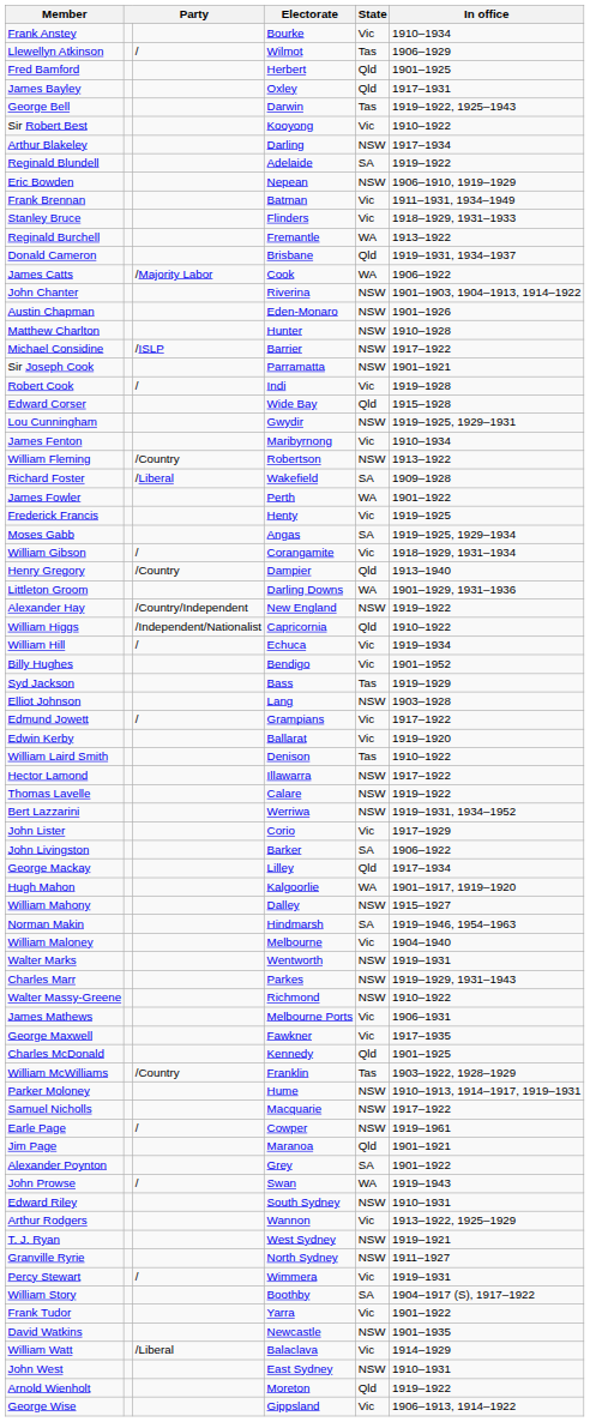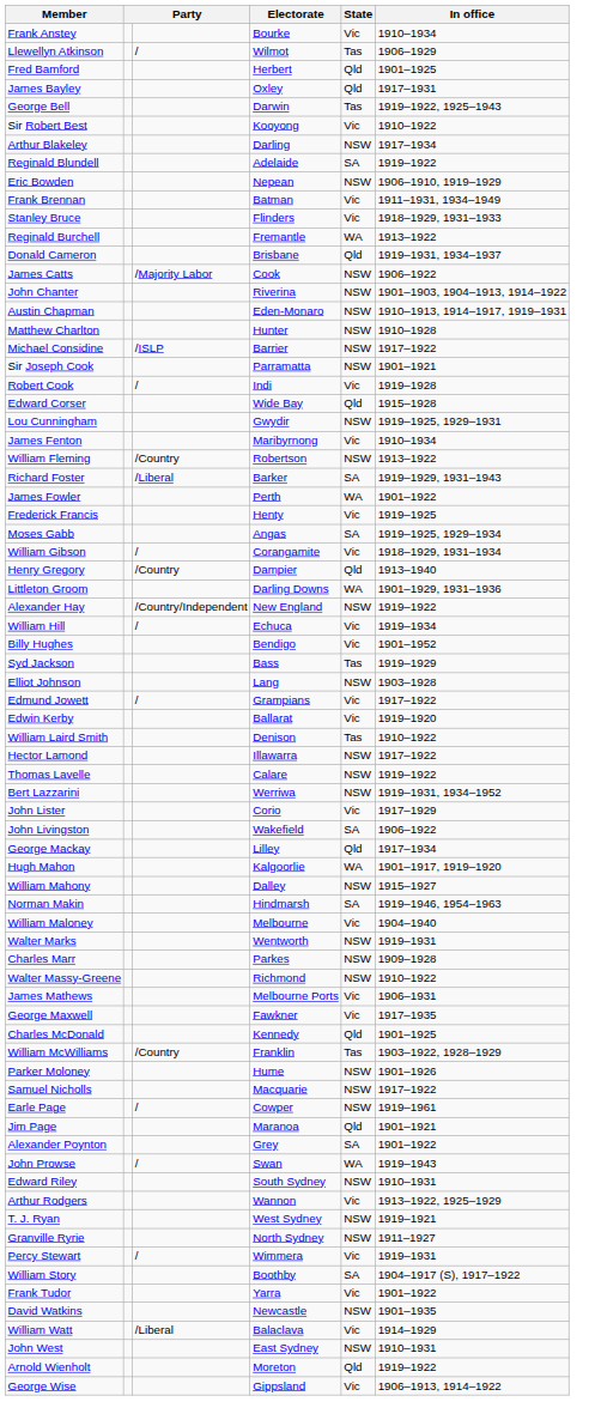 <table class="wikitable sortable">
 <tr>
 <th>Member</th>
 <th colspan=2>Party</th>
 <th>Electorate</th>
 <th>State</th>
 <th>In office</th>
 </tr>
 <tr>
 <td><a href='#'>Frank Anstey</a></td>
 <td> </td>
 <td></td>
 <td><a href='#'>Bourke</a></td>
 <td>Vic</td>
 <td>1910–1934</td>
 </tr>
 <tr>
 <td><a href='#'>Llewellyn Atkinson</a></td>
 <td> </td>
 <td>/</td>
 <td><a href='#'>Wilmot</a></td>
 <td>Tas</td>
 <td>1906–1929</td>
 </tr>
 <tr>
 <td><a href='#'>Fred Bamford</a></td>
 <td> </td>
 <td></td>
 <td><a href='#'>Herbert</a></td>
 <td>Qld</td>
 <td>1901–1925</td>
 </tr>
 <tr>
 <td><a href='#'>James Bayley</a></td>
 <td> </td>
 <td></td>
 <td><a href='#'>Oxley</a></td>
 <td>Qld</td>
 <td>1917–1931</td>
 </tr>
 <tr>
 <td><a href='#'>George Bell</a></td>
 <td> </td>
 <td></td>
 <td><a href='#'>Darwin</a></td>
 <td>Tas</td>
 <td>1919–1922, 1925–1943</td>
 </tr>
 <tr>
 <td>Sir <a href='#'>Robert Best</a></td>
 <td> </td>
 <td></td>
 <td><a href='#'>Kooyong</a></td>
 <td>Vic</td>
 <td>1910–1922</td>
 </tr>
 <tr>
 <td><a href='#'>Arthur Blakeley</a></td>
 <td> </td>
 <td></td>
 <td><a href='#'>Darling</a></td>
 <td>NSW</td>
 <td>1917–1934</td>
 </tr>
 <tr>
 <td><a href='#'>Reginald Blundell</a></td>
 <td> </td>
 <td></td>
 <td><a href='#'>Adelaide</a></td>
 <td>SA</td>
 <td>1919–1922</td>
 </tr>
 <tr>
 <td><a href='#'>Eric Bowden</a></td>
 <td> </td>
 <td></td>
 <td><a href='#'>Nepean</a></td>
 <td>NSW</td>
 <td>1906–1910, 1919–1929</td>
 </tr>
 <tr>
 <td><a href='#'>Frank Brennan</a></td>
 <td> </td>
 <td></td>
 <td><a href='#'>Batman</a></td>
 <td>Vic</td>
 <td>1911–1931, 1934–1949</td>
 </tr>
 <tr>
 <td><a href='#'>Stanley Bruce</a></td>
 <td> </td>
 <td></td>
 <td><a href='#'>Flinders</a></td>
 <td>Vic</td>
 <td>1918–1929, 1931–1933</td>
 </tr>
 <tr>
 <td><a href='#'>Reginald Burchell</a></td>
 <td> </td>
 <td></td>
 <td><a href='#'>Fremantle</a></td>
 <td>WA</td>
 <td>1913–1922</td>
 </tr>
 <tr>
 <td><a href='#'>Donald Cameron</a></td>
 <td> </td>
 <td></td>
 <td><a href='#'>Brisbane</a></td>
 <td>Qld</td>
 <td>1919–1931, 1934–1937</td>
 </tr>
 <tr>
 <td><a href='#'>James Catts</a></td>
 <td> </td>
 <td>/<a href='#'>Majority Labor</a></td>
 <td><a href='#'>Cook</a></td>
-<td>WA</td>
+<td>NSW</td>
 <td>1906–1922</td>
 </tr>
 <tr>
 <td><a href='#'>John Chanter</a></td>
 <td> </td>
 <td></td>
 <td><a href='#'>Riverina</a></td>
 <td>NSW</td>
 <td>1901–1903, 1904–1913, 1914–1922</td>
 </tr>
 <tr>
 <td><a href='#'>Austin Chapman</a></td>
 <td> </td>
 <td></td>
 <td><a href='#'>Eden-Monaro</a></td>
 <td>NSW</td>
-<td>1901–1926</td>
+<td>1910–1913, 1914–1917, 1919–1931</td>
 </tr>
 <tr>
 <td><a href='#'>Matthew Charlton</a></td>
 <td> </td>
 <td></td>
 <td><a href='#'>Hunter</a></td>
 <td>NSW</td>
 <td>1910–1928</td>
 </tr>
 <tr>
 <td><a href='#'>Michael Considine</a></td>
 <td> </td>
 <td>/<a href='#'>ISLP</a></td>
 <td><a href='#'>Barrier</a></td>
 <td>NSW</td>
 <td>1917–1922</td>
 </tr>
 <tr>
 <td>Sir <a href='#'>Joseph Cook</a></td>
 <td> </td>
 <td></td>
 <td><a href='#'>Parramatta</a></td>
 <td>NSW</td>
 <td>1901–1921</td>
 </tr>
 <tr>
 <td><a href='#'>Robert Cook</a></td>
 <td> </td>
 <td>/</td>
 <td><a href='#'>Indi</a></td>
 <td>Vic</td>
 <td>1919–1928</td>
 </tr>
 <tr>
 <td><a href='#'>Edward Corser</a></td>
 <td> </td>
 <td></td>
 <td><a href='#'>Wide Bay</a></td>
 <td>Qld</td>
 <td>1915–1928</td>
 </tr>
 <tr>
 <td><a href='#'>Lou Cunningham</a></td>
 <td> </td>
 <td></td>
 <td><a href='#'>Gwydir</a></td>
 <td>NSW</td>
 <td>1919–1925, 1929–1931</td>
 </tr>
 <tr>
 <td><a href='#'>James Fenton</a></td>
 <td> </td>
 <td></td>
 <td><a href='#'>Maribyrnong</a></td>
 <td>Vic</td>
 <td>1910–1934</td>
 </tr>
 <tr>
 <td><a href='#'>William Fleming</a></td>
 <td> </td>
 <td>/Country</td>
 <td><a href='#'>Robertson</a></td>
 <td>NSW</td>
 <td>1913–1922</td>
 </tr>
 <tr>
 <td><a href='#'>Richard Foster</a></td>
 <td> </td>
 <td>/<a href='#'>Liberal</a></td>
-<td><a href='#'>Wakefield</a></td>
+<td><a href='#'>Barker</a></td>
 <td>SA</td>
-<td>1909–1928</td>
+<td>1919–1929, 1931–1943</td>
 </tr>
 <tr>
 <td><a href='#'>James Fowler</a></td>
 <td> </td>
 <td></td>
 <td><a href='#'>Perth</a></td>
 <td>WA</td>
 <td>1901–1922</td>
 </tr>
 <tr>
 <td><a href='#'>Frederick Francis</a></td>
 <td> </td>
 <td></td>
 <td><a href='#'>Henty</a></td>
 <td>Vic</td>
 <td>1919–1925</td>
 </tr>
 <tr>
 <td><a href='#'>Moses Gabb</a></td>
 <td> </td>
 <td></td>
 <td><a href='#'>Angas</a></td>
 <td>SA</td>
 <td>1919–1925, 1929–1934</td>
 </tr>
 <tr>
 <td><a href='#'>William Gibson</a></td>
 <td> </td>
 <td>/</td>
 <td><a href='#'>Corangamite</a></td>
 <td>Vic</td>
 <td>1918–1929, 1931–1934</td>
 </tr>
 <tr>
 <td><a href='#'>Henry Gregory</a></td>
 <td> </td>
 <td>/Country</td>
 <td><a href='#'>Dampier</a></td>
 <td>Qld</td>
 <td>1913–1940</td>
 </tr>
 <tr>
 <td><a href='#'>Littleton Groom</a></td>
 <td> </td>
 <td></td>
 <td><a href='#'>Darling Downs</a></td>
 <td>WA</td>
 <td>1901–1929, 1931–1936</td>
 </tr>
 <tr>
 <td><a href='#'>Alexander Hay</a></td>
 <td> </td>
 <td>/Country/Independent</td>
 <td><a href='#'>New England</a></td>
 <td>NSW</td>
 <td>1919–1922</td>
-</tr>
-<tr>
-<td><a href='#'>William Higgs</a></td>
-<td> </td>
-<td>/Independent/Nationalist</td>
-<td><a href='#'>Capricornia</a></td>
-<td>Qld</td>
-<td>1910–1922</td>
 </tr>
 <tr>
 <td><a href='#'>William Hill</a></td>
 <td> </td>
 <td>/</td>
 <td><a href='#'>Echuca</a></td>
 <td>Vic</td>
 <td>1919–1934</td>
 </tr>
 <tr>
 <td><a href='#'>Billy Hughes</a></td>
 <td> </td>
 <td></td>
 <td><a href='#'>Bendigo</a></td>
 <td>Vic</td>
 <td>1901–1952</td>
 </tr>
 <tr>
 <td><a href='#'>Syd Jackson</a></td>
 <td> </td>
 <td></td>
 <td><a href='#'>Bass</a></td>
 <td>Tas</td>
 <td>1919–1929</td>
 </tr>
 <tr>
 <td><a href='#'>Elliot Johnson</a></td>
 <td> </td>
 <td></td>
 <td><a href='#'>Lang</a></td>
 <td>NSW</td>
 <td>1903–1928</td>
 </tr>
 <tr>
 <td><a href='#'>Edmund Jowett</a></td>
 <td> </td>
 <td>/</td>
 <td><a href='#'>Grampians</a></td>
 <td>Vic</td>
 <td>1917–1922</td>
 </tr>
 <tr>
 <td><a href='#'>Edwin Kerby</a></td>
 <td> </td>
 <td></td>
 <td><a href='#'>Ballarat</a></td>
 <td>Vic</td>
 <td>1919–1920</td>
 </tr>
 <tr>
 <td><a href='#'>William Laird Smith</a></td>
 <td> </td>
 <td></td>
 <td><a href='#'>Denison</a></td>
 <td>Tas</td>
 <td>1910–1922</td>
 </tr>
 <tr>
 <td><a href='#'>Hector Lamond</a></td>
 <td> </td>
 <td></td>
 <td><a href='#'>Illawarra</a></td>
 <td>NSW</td>
 <td>1917–1922</td>
 </tr>
 <tr>
 <td><a href='#'>Thomas Lavelle</a></td>
 <td> </td>
 <td></td>
 <td><a href='#'>Calare</a></td>
 <td>NSW</td>
 <td>1919–1922</td>
 </tr>
 <tr>
 <td><a href='#'>Bert Lazzarini</a></td>
 <td> </td>
 <td></td>
 <td><a href='#'>Werriwa</a></td>
 <td>NSW</td>
 <td>1919–1931, 1934–1952</td>
 </tr>
 <tr>
 <td><a href='#'>John Lister</a></td>
 <td> </td>
 <td></td>
 <td><a href='#'>Corio</a></td>
 <td>Vic</td>
 <td>1917–1929</td>
 </tr>
 <tr>
 <td><a href='#'>John Livingston</a></td>
 <td> </td>
 <td></td>
-<td><a href='#'>Barker</a></td>
+<td><a href='#'>Wakefield</a></td>
 <td>SA</td>
 <td>1906–1922</td>
 </tr>
 <tr>
 <td><a href='#'>George Mackay</a></td>
 <td> </td>
 <td></td>
 <td><a href='#'>Lilley</a></td>
 <td>Qld</td>
 <td>1917–1934</td>
 </tr>
 <tr>
 <td><a href='#'>Hugh Mahon</a></td>
 <td> </td>
 <td></td>
 <td><a href='#'>Kalgoorlie</a></td>
 <td>WA</td>
 <td>1901–1917, 1919–1920</td>
 </tr>
 <tr>
 <td><a href='#'>William Mahony</a></td>
 <td> </td>
 <td></td>
 <td><a href='#'>Dalley</a></td>
 <td>NSW</td>
 <td>1915–1927</td>
 </tr>
 <tr>
 <td><a href='#'>Norman Makin</a></td>
 <td> </td>
 <td></td>
 <td><a href='#'>Hindmarsh</a></td>
 <td>SA</td>
 <td>1919–1946, 1954–1963</td>
 </tr>
 <tr>
 <td><a href='#'>William Maloney</a></td>
 <td> </td>
 <td></td>
 <td><a href='#'>Melbourne</a></td>
 <td>Vic</td>
 <td>1904–1940</td>
 </tr>
 <tr>
 <td><a href='#'>Walter Marks</a></td>
 <td> </td>
 <td></td>
 <td><a href='#'>Wentworth</a></td>
 <td>NSW</td>
 <td>1919–1931</td>
 </tr>
 <tr>
 <td><a href='#'>Charles Marr</a></td>
 <td> </td>
 <td></td>
 <td><a href='#'>Parkes</a></td>
 <td>NSW</td>
-<td>1919–1929, 1931–1943</td>
+<td>1909–1928</td>
 </tr>
 <tr>
 <td><a href='#'>Walter Massy-Greene</a></td>
 <td> </td>
 <td></td>
 <td><a href='#'>Richmond</a></td>
 <td>NSW</td>
 <td>1910–1922</td>
 </tr>
 <tr>
 <td><a href='#'>James Mathews</a></td>
 <td> </td>
 <td></td>
 <td><a href='#'>Melbourne Ports</a></td>
 <td>Vic</td>
 <td>1906–1931</td>
 </tr>
 <tr>
 <td><a href='#'>George Maxwell</a></td>
 <td> </td>
 <td></td>
 <td><a href='#'>Fawkner</a></td>
 <td>Vic</td>
 <td>1917–1935</td>
 </tr>
 <tr>
 <td><a href='#'>Charles McDonald</a></td>
 <td> </td>
 <td></td>
 <td><a href='#'>Kennedy</a></td>
 <td>Qld</td>
 <td>1901–1925</td>
 </tr>
 <tr>
 <td><a href='#'>William McWilliams</a></td>
 <td> </td>
 <td>/Country</td>
 <td><a href='#'>Franklin</a></td>
 <td>Tas</td>
 <td>1903–1922, 1928–1929</td>
 </tr>
 <tr>
 <td><a href='#'>Parker Moloney</a></td>
 <td> </td>
 <td></td>
 <td><a href='#'>Hume</a></td>
 <td>NSW</td>
-<td>1910–1913, 1914–1917, 1919–1931</td>
+<td>1901–1926</td>
 </tr>
 <tr>
 <td><a href='#'>Samuel Nicholls</a></td>
 <td> </td>
 <td></td>
 <td><a href='#'>Macquarie</a></td>
 <td>NSW</td>
 <td>1917–1922</td>
 </tr>
 <tr>
 <td><a href='#'>Earle Page</a></td>
 <td> </td>
 <td>/</td>
 <td><a href='#'>Cowper</a></td>
 <td>NSW</td>
 <td>1919–1961</td>
 </tr>
 <tr>
 <td><a href='#'>Jim Page</a></td>
 <td> </td>
 <td></td>
 <td><a href='#'>Maranoa</a></td>
 <td>Qld</td>
 <td>1901–1921</td>
 </tr>
 <tr>
 <td><a href='#'>Alexander Poynton</a></td>
 <td> </td>
 <td></td>
 <td><a href='#'>Grey</a></td>
 <td>SA</td>
 <td>1901–1922</td>
 </tr>
 <tr>
 <td><a href='#'>John Prowse</a></td>
 <td> </td>
 <td>/</td>
 <td><a href='#'>Swan</a></td>
 <td>WA</td>
 <td>1919–1943</td>
 </tr>
 <tr>
 <td><a href='#'>Edward Riley</a></td>
 <td> </td>
 <td></td>
 <td><a href='#'>South Sydney</a></td>
 <td>NSW</td>
 <td>1910–1931</td>
 </tr>
 <tr>
 <td><a href='#'>Arthur Rodgers</a></td>
 <td> </td>
 <td></td>
 <td><a href='#'>Wannon</a></td>
 <td>Vic</td>
 <td>1913–1922, 1925–1929</td>
 </tr>
 <tr>
 <td><a href='#'>T. J. Ryan</a></td>
 <td> </td>
 <td></td>
 <td><a href='#'>West Sydney</a></td>
 <td>NSW</td>
 <td>1919–1921</td>
 </tr>
 <tr>
 <td><a href='#'>Granville Ryrie</a></td>
 <td> </td>
 <td></td>
 <td><a href='#'>North Sydney</a></td>
 <td>NSW</td>
 <td>1911–1927</td>
 </tr>
 <tr>
 <td><a href='#'>Percy Stewart</a></td>
 <td> </td>
 <td>/</td>
 <td><a href='#'>Wimmera</a></td>
 <td>Vic</td>
 <td>1919–1931</td>
 </tr>
 <tr>
 <td><a href='#'>William Story</a></td>
 <td> </td>
 <td></td>
 <td><a href='#'>Boothby</a></td>
 <td>SA</td>
 <td>1904–1917 (S), 1917–1922</td>
 </tr>
 <tr>
 <td><a href='#'>Frank Tudor</a></td>
 <td> </td>
 <td></td>
 <td><a href='#'>Yarra</a></td>
 <td>Vic</td>
 <td>1901–1922</td>
 </tr>
 <tr>
 <td><a href='#'>David Watkins</a></td>
 <td> </td>
 <td></td>
 <td><a href='#'>Newcastle</a></td>
 <td>NSW</td>
 <td>1901–1935</td>
 </tr>
 <tr>
 <td><a href='#'>William Watt</a></td>
 <td> </td>
 <td>/Liberal</td>
 <td><a href='#'>Balaclava</a></td>
 <td>Vic</td>
 <td>1914–1929</td>
 </tr>
 <tr>
 <td><a href='#'>John West</a></td>
 <td> </td>
 <td></td>
 <td><a href='#'>East Sydney</a></td>
 <td>NSW</td>
 <td>1910–1931</td>
 </tr>
 <tr>
 <td><a href='#'>Arnold Wienholt</a></td>
 <td> </td>
 <td></td>
 <td><a href='#'>Moreton</a></td>
 <td>Qld</td>
 <td>1919–1922</td>
 </tr>
 <tr>
 <td><a href='#'>George Wise</a></td>
 <td> </td>
 <td></td>
 <td><a href='#'>Gippsland</a></td>
 <td>Vic</td>
 <td>1906–1913, 1914–1922</td>
 </tr>
 </table>
